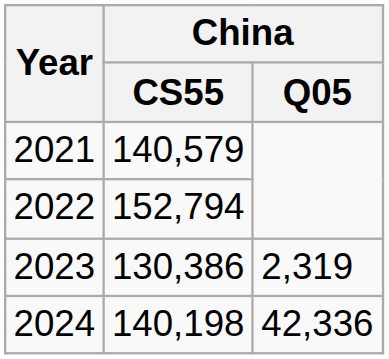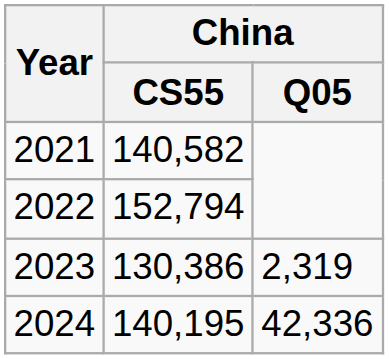 <table class="wikitable">
 <tr>
 <th rowspan="2">Year</th>
 <th colspan="2">China</th>
 </tr>
 <tr>
 <th>CS55</th>
 <th>Q05</th>
 </tr>
 <tr>
 <td>2021</td>
-<td>140,579</td>
+<td>140,582</td>
 <td rowspan="2"></td>
 </tr>
 <tr>
 <td>2022</td>
 <td>152,794</td>
 </tr>
 <tr>
 <td>2023</td>
 <td>130,386</td>
 <td>2,319</td>
 </tr>
 <tr>
 <td>2024</td>
-<td>140,198</td>
+<td>140,195</td>
 <td>42,336</td>
 </tr>
 </table>
